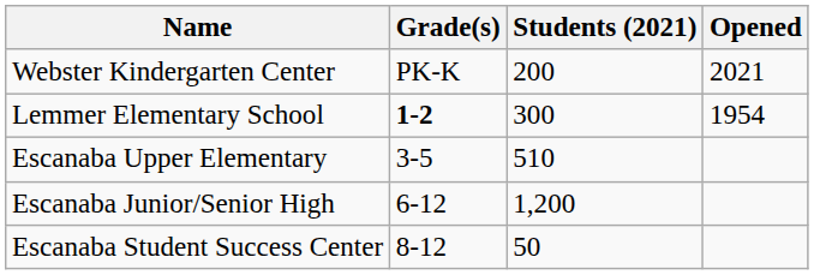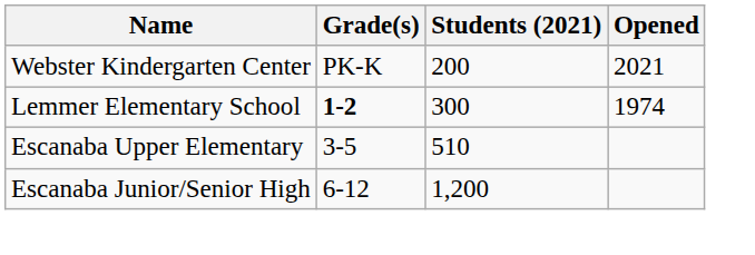 <table class="wikitable sortable">
 <tr>
 <th>Name</th>
 <th>Grade(s)</th>
 <th>Students (2021)</th>
 <th>Opened</th>
 </tr>
 <tr>
 <td>Webster Kindergarten Center</td>
 <td>PK-K</td>
 <td>200</td>
 <td>2021</td>
 </tr>
 <tr>
 <td>Lemmer Elementary School</td>
 <td><strong>1-2</strong></td>
 <td>300</td>
-<td>1954</td>
+<td>1974</td>
 </tr>
 <tr>
 <td>Escanaba Upper Elementary</td>
 <td>3-5</td>
 <td>510</td>
 <td></td>
 </tr>
 <tr>
 <td>Escanaba Junior/Senior High</td>
 <td>6-12</td>
 <td>1,200</td>
 <td></td>
 </tr>
-<tr>
-<td>Escanaba Student Success Center</td>
-<td>8-12</td>
-<td>50</td>
-<td></td>
-</tr>
 </table>
